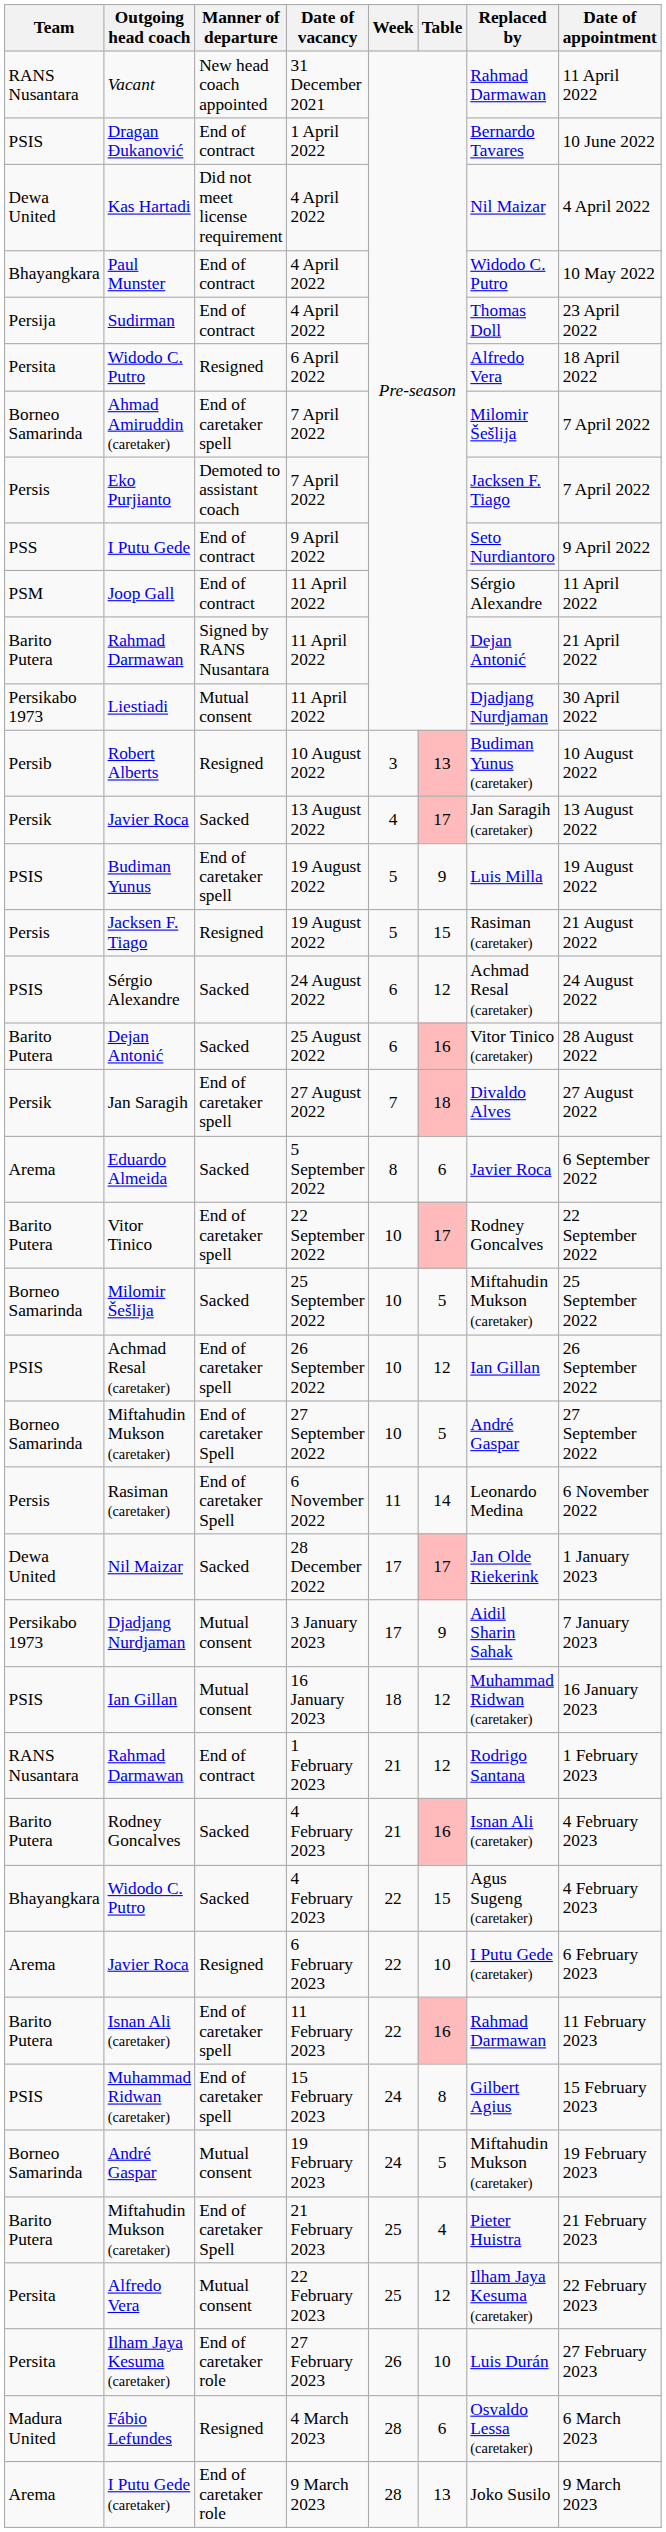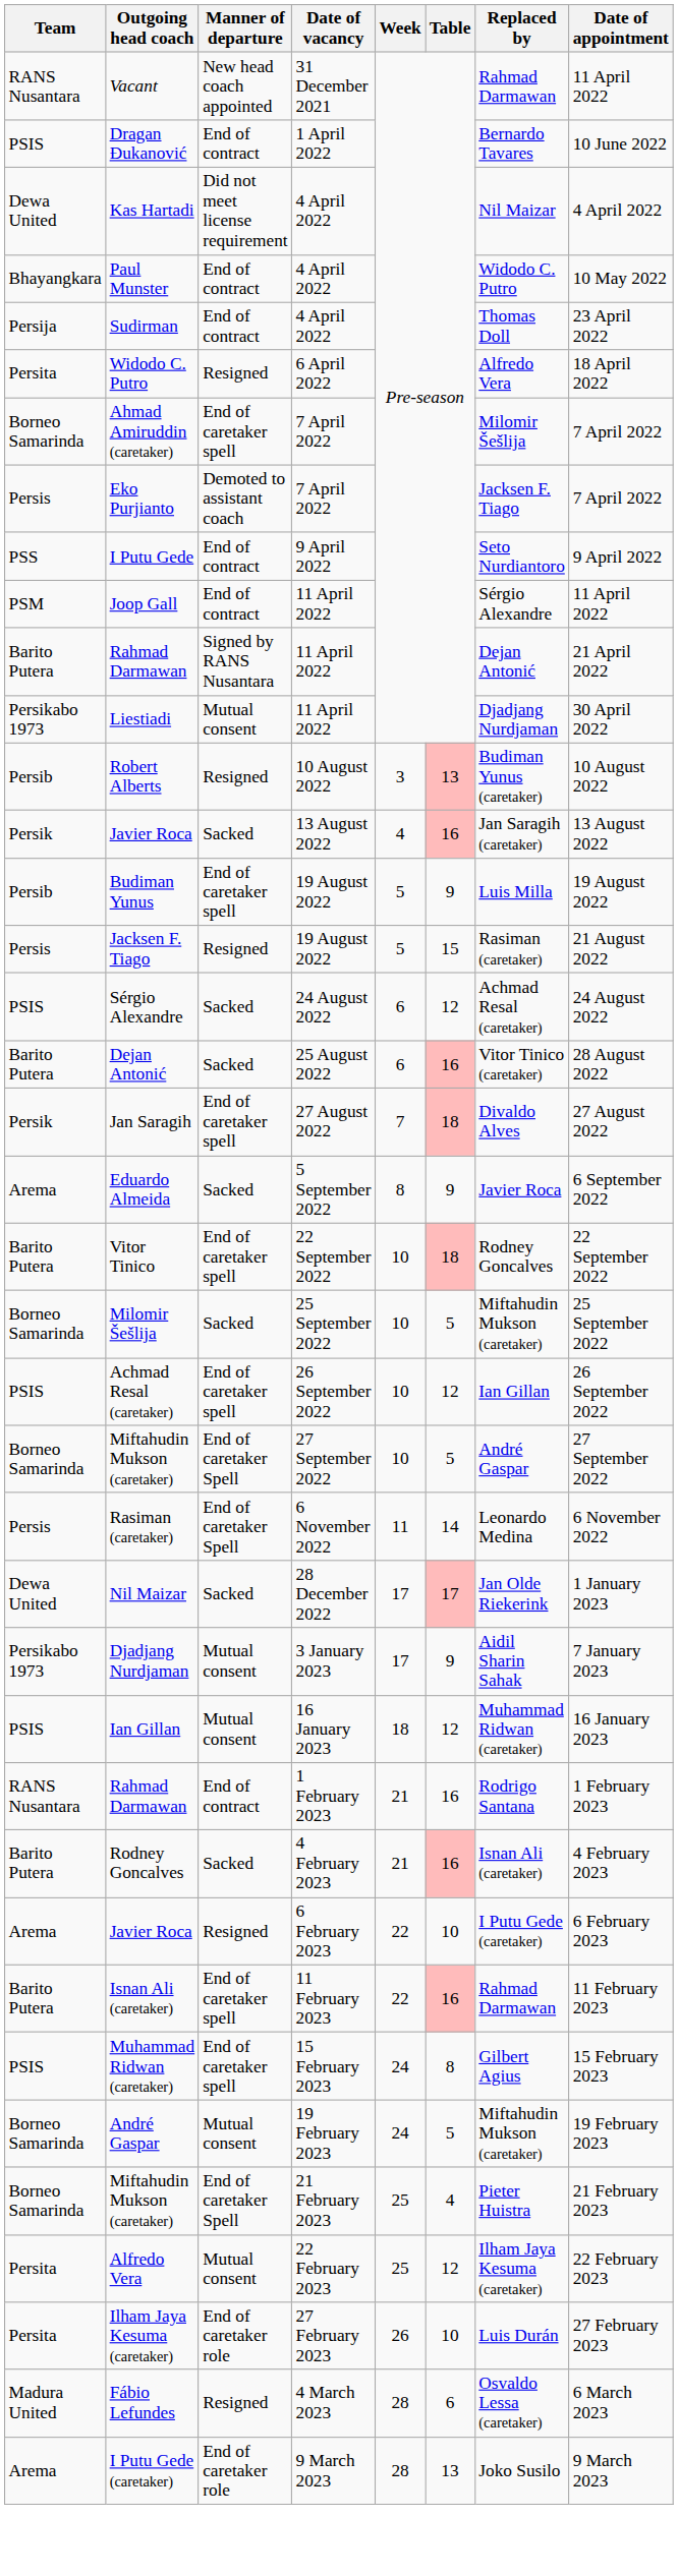 <table class="wikitable sortable">
 <tr>
 <th>Team</th>
 <th>Outgoing head coach</th>
 <th>Manner of departure</th>
 <th>Date of vacancy</th>
 <th>Week</th>
 <th>Table</th>
 <th>Replaced by</th>
 <th>Date of appointment</th>
 </tr>
 <tr>
 <td>RANS Nusantara</td>
 <td><em>Vacant</em></td>
 <td>New head coach appointed</td>
 <td>31 December 2021</td>
 <td colspan="2" rowspan="12" style="text-align: center;"><em>Pre-season</em></td>
 <td> <a href='#'>Rahmad Darmawan</a></td>
 <td>11 April 2022</td>
 </tr>
 <tr>
 <td>PSIS</td>
 <td> <a href='#'>Dragan Đukanović</a></td>
 <td>End of contract</td>
 <td>1 April 2022</td>
 <td> <a href='#'>Bernardo Tavares</a></td>
 <td>10 June 2022</td>
 </tr>
 <tr>
 <td>Dewa United</td>
 <td> <a href='#'>Kas Hartadi</a></td>
 <td>Did not meet license requirement</td>
 <td>4 April 2022</td>
 <td> <a href='#'>Nil Maizar</a></td>
 <td>4 April 2022</td>
 </tr>
 <tr>
 <td>Bhayangkara</td>
 <td> <a href='#'>Paul Munster</a></td>
 <td>End of contract</td>
 <td>4 April 2022</td>
 <td> <a href='#'>Widodo C. Putro</a></td>
 <td>10 May 2022</td>
 </tr>
 <tr>
 <td>Persija</td>
 <td> <a href='#'>Sudirman</a></td>
 <td>End of contract</td>
 <td>4 April 2022</td>
 <td> <a href='#'>Thomas Doll</a></td>
 <td>23 April 2022</td>
 </tr>
 <tr>
 <td>Persita</td>
 <td> <a href='#'>Widodo C. Putro</a></td>
 <td>Resigned</td>
 <td>6 April 2022</td>
 <td> <a href='#'>Alfredo Vera</a></td>
 <td>18 April 2022</td>
 </tr>
 <tr>
 <td>Borneo Samarinda</td>
 <td> <a href='#'>Ahmad Amiruddin</a> <small>(caretaker)</small></td>
 <td>End of caretaker spell</td>
 <td>7 April 2022</td>
 <td> <a href='#'>Milomir Šešlija</a></td>
 <td>7 April 2022</td>
 </tr>
 <tr>
 <td>Persis</td>
 <td> <a href='#'>Eko Purjianto</a></td>
 <td>Demoted to assistant coach</td>
 <td>7 April 2022</td>
 <td> <a href='#'>Jacksen F. Tiago</a></td>
 <td>7 April 2022</td>
 </tr>
 <tr>
 <td>PSS</td>
 <td> <a href='#'>I Putu Gede</a></td>
 <td>End of contract</td>
 <td>9 April 2022</td>
 <td> <a href='#'>Seto Nurdiantoro</a></td>
 <td>9 April 2022</td>
 </tr>
 <tr>
 <td>PSM</td>
 <td> <a href='#'>Joop Gall</a></td>
 <td>End of contract</td>
 <td>11 April 2022</td>
 <td> Sérgio Alexandre</td>
 <td>11 April 2022</td>
 </tr>
 <tr>
 <td>Barito Putera</td>
 <td> <a href='#'>Rahmad Darmawan</a></td>
 <td>Signed by RANS Nusantara</td>
 <td>11 April 2022</td>
 <td> <a href='#'>Dejan Antonić</a></td>
 <td>21 April 2022</td>
 </tr>
 <tr>
 <td>Persikabo 1973</td>
 <td> <a href='#'>Liestiadi</a></td>
 <td>Mutual consent</td>
 <td>11 April 2022</td>
 <td> <a href='#'>Djadjang Nurdjaman</a></td>
 <td>30 April 2022</td>
 </tr>
 <tr>
 <td>Persib</td>
 <td> <a href='#'>Robert Alberts</a></td>
 <td>Resigned</td>
 <td>10 August 2022</td>
 <td style="text-align: center;">3</td>
 <td align="center" style="background-color: #FFBBBB;">13</td>
 <td> <a href='#'>Budiman Yunus</a> <small>(caretaker)</small></td>
 <td>10 August 2022</td>
 </tr>
 <tr>
 <td>Persik</td>
 <td> <a href='#'>Javier Roca</a></td>
 <td>Sacked</td>
 <td>13 August 2022</td>
 <td style="text-align: center;">4</td>
-<td align="center" style="background-color: #FFBBBB;">17</td>
+<td align="center" style="background-color: #FFBBBB;">16</td>
 <td> Jan Saragih <small>(caretaker)</small></td>
 <td>13 August 2022</td>
 </tr>
 <tr>
-<td>PSIS</td>
+<td>Persib</td>
 <td> <a href='#'>Budiman Yunus</a></td>
 <td>End of caretaker spell</td>
 <td>19 August 2022</td>
 <td style="text-align: center;">5</td>
 <td style="text-align: center;">9</td>
 <td> <a href='#'>Luis Milla</a></td>
 <td>19 August 2022</td>
 </tr>
 <tr>
 <td>Persis</td>
 <td> <a href='#'>Jacksen F. Tiago</a></td>
 <td>Resigned</td>
 <td>19 August 2022</td>
 <td style="text-align: center;">5</td>
 <td style="text-align: center;">15</td>
 <td> Rasiman <small>(caretaker)</small></td>
 <td>21 August 2022 </td>
 </tr>
 <tr>
 <td>PSIS</td>
 <td> Sérgio Alexandre</td>
 <td>Sacked</td>
 <td>24 August 2022</td>
 <td style="text-align: center;">6</td>
 <td style="text-align: center;">12</td>
 <td> Achmad Resal <small>(caretaker)</small></td>
 <td>24 August 2022</td>
 </tr>
 <tr>
 <td>Barito Putera</td>
 <td> <a href='#'>Dejan Antonić</a></td>
 <td>Sacked</td>
 <td>25 August 2022</td>
 <td style="text-align: center;">6</td>
 <td align="center" style="background-color: #FFBBBB;">16</td>
 <td> Vitor Tinico <small>(caretaker)</small></td>
 <td>28 August 2022</td>
 </tr>
 <tr>
 <td>Persik</td>
 <td> Jan Saragih</td>
 <td>End of caretaker spell</td>
 <td>27 August 2022</td>
 <td style="text-align: center;">7</td>
 <td align="center" style="background-color: #FFBBBB;">18</td>
 <td> <a href='#'>Divaldo Alves</a></td>
 <td>27 August 2022</td>
 </tr>
 <tr>
 <td>Arema</td>
 <td> <a href='#'>Eduardo Almeida</a></td>
 <td>Sacked</td>
 <td>5 September 2022</td>
 <td style="text-align: center;">8</td>
-<td align="center">6</td>
+<td align="center">9</td>
 <td> <a href='#'>Javier Roca</a></td>
 <td>6 September 2022</td>
 </tr>
 <tr>
 <td>Barito Putera</td>
 <td> Vitor Tinico</td>
 <td>End of caretaker spell</td>
 <td>22 September 2022</td>
 <td style="text-align: center;">10</td>
-<td align="center" style="background-color: #FFBBBB;">17</td>
+<td align="center" style="background-color: #FFBBBB;">18</td>
 <td> Rodney Goncalves</td>
 <td>22 September 2022</td>
 </tr>
 <tr>
 <td>Borneo Samarinda</td>
 <td> <a href='#'>Milomir Šešlija</a></td>
 <td>Sacked</td>
 <td>25 September 2022</td>
 <td style="text-align: center;">10</td>
 <td align="center">5</td>
 <td> Miftahudin Mukson <small>(caretaker)</small></td>
 <td>25 September 2022</td>
 </tr>
 <tr>
 <td>PSIS</td>
 <td> Achmad Resal <small>(caretaker)</small></td>
 <td>End of caretaker spell</td>
 <td>26 September 2022</td>
 <td style="text-align: center;">10</td>
 <td align="center">12</td>
 <td> <a href='#'>Ian Gillan</a></td>
 <td>26 September 2022</td>
 </tr>
 <tr>
 <td>Borneo Samarinda</td>
 <td> Miftahudin Mukson <small>(caretaker)</small></td>
 <td>End of caretaker Spell</td>
 <td>27 September 2022</td>
 <td style="text-align: center;">10</td>
 <td align="center">5</td>
 <td> <a href='#'>André Gaspar</a></td>
 <td>27 September 2022</td>
 </tr>
 <tr>
 <td>Persis</td>
 <td> Rasiman <small>(caretaker)</small></td>
 <td>End of caretaker Spell</td>
 <td>6 November 2022</td>
 <td style="text-align: center;">11</td>
 <td align="center">14</td>
 <td> Leonardo Medina</td>
 <td>6 November 2022</td>
 </tr>
 <tr>
 <td>Dewa United</td>
 <td> <a href='#'>Nil Maizar</a></td>
 <td>Sacked</td>
 <td>28 December 2022</td>
 <td style="text-align: center;">17</td>
 <td align="center" style="background-color: #FFBBBB;">17</td>
 <td> <a href='#'>Jan Olde Riekerink</a></td>
 <td>1 January 2023</td>
 </tr>
 <tr>
 <td>Persikabo 1973</td>
 <td> <a href='#'>Djadjang Nurdjaman</a></td>
 <td>Mutual consent</td>
 <td>3 January 2023</td>
 <td style="text-align: center;">17</td>
 <td align="center">9</td>
 <td> <a href='#'>Aidil Sharin Sahak</a></td>
 <td>7 January 2023</td>
 </tr>
 <tr>
 <td>PSIS</td>
 <td> <a href='#'>Ian Gillan</a></td>
 <td>Mutual consent</td>
 <td>16 January 2023</td>
 <td style="text-align: center;">18</td>
 <td align="center">12</td>
 <td> <a href='#'>Muhammad Ridwan</a> <small>(caretaker)</small></td>
 <td>16 January 2023</td>
 </tr>
 <tr>
 <td>RANS Nusantara</td>
 <td> <a href='#'>Rahmad Darmawan</a></td>
 <td>End of contract</td>
 <td>1 February 2023</td>
 <td style="text-align: center;">21</td>
-<td align="center">12</td>
+<td align="center">16</td>
 <td> <a href='#'>Rodrigo Santana</a></td>
 <td>1 February 2023</td>
 </tr>
 <tr>
 <td>Barito Putera</td>
 <td> Rodney Goncalves</td>
 <td>Sacked</td>
 <td>4 February 2023</td>
 <td style="text-align: center;">21</td>
 <td align="center" style="background-color: #FFBBBB;">16</td>
 <td> <a href='#'>Isnan Ali</a> <small>(caretaker)</small></td>
-<td>4 February 2023</td>
-</tr>
-<tr>
-<td>Bhayangkara</td>
-<td> <a href='#'>Widodo C. Putro</a></td>
-<td>Sacked</td>
-<td>4 February 2023</td>
-<td style="text-align: center;">22</td>
-<td align="center">15</td>
-<td> Agus Sugeng <small>(caretaker)</small></td>
 <td>4 February 2023</td>
 </tr>
 <tr>
 <td>Arema</td>
 <td> <a href='#'>Javier Roca</a></td>
 <td>Resigned</td>
 <td>6 February 2023</td>
 <td style="text-align: center;">22</td>
 <td align="center">10</td>
 <td> <a href='#'>I Putu Gede</a> <small>(caretaker)</small></td>
 <td>6 February 2023</td>
 </tr>
 <tr>
 <td>Barito Putera</td>
 <td> <a href='#'>Isnan Ali</a> <small>(caretaker)</small></td>
 <td>End of caretaker spell</td>
 <td>11 February 2023</td>
 <td style="text-align: center;">22</td>
 <td align="center" style="background-color: #FFBBBB;">16</td>
 <td> <a href='#'>Rahmad Darmawan</a></td>
 <td>11 February 2023</td>
 </tr>
 <tr>
 <td>PSIS</td>
 <td> <a href='#'>Muhammad Ridwan</a> <small>(caretaker)</small></td>
 <td>End of caretaker spell</td>
 <td>15 February 2023</td>
 <td style="text-align: center;">24</td>
 <td align="center">8</td>
 <td> <a href='#'>Gilbert Agius</a></td>
 <td>15 February 2023</td>
 </tr>
 <tr>
 <td>Borneo Samarinda</td>
 <td> <a href='#'>André Gaspar</a></td>
 <td>Mutual consent</td>
 <td>19 February 2023</td>
 <td style="text-align: center;">24</td>
 <td align="center">5</td>
 <td> Miftahudin Mukson <small>(caretaker)</small></td>
 <td>19 February 2023</td>
 </tr>
 <tr>
-<td>Barito Putera</td>
+<td>Borneo Samarinda</td>
 <td> Miftahudin Mukson <small>(caretaker)</small></td>
 <td>End of caretaker Spell</td>
 <td>21 February 2023</td>
 <td style="text-align: center;">25</td>
 <td align="center">4</td>
 <td> <a href='#'>Pieter Huistra</a></td>
 <td>21 February 2023</td>
 </tr>
 <tr>
 <td>Persita</td>
 <td> <a href='#'>Alfredo Vera</a></td>
 <td>Mutual consent</td>
 <td>22 February 2023</td>
 <td style="text-align: center;">25</td>
 <td align="center">12</td>
 <td> <a href='#'>Ilham Jaya Kesuma</a> <small>(caretaker)</small></td>
 <td>22 February 2023</td>
 </tr>
 <tr>
 <td>Persita</td>
 <td> <a href='#'>Ilham Jaya Kesuma</a> <small>(caretaker)</small></td>
 <td>End of caretaker role</td>
 <td>27 February 2023</td>
 <td style="text-align: center;">26</td>
 <td align="center">10</td>
 <td> <a href='#'>Luis Durán</a></td>
 <td>27 February 2023</td>
 </tr>
 <tr>
 <td>Madura United</td>
 <td> <a href='#'>Fábio Lefundes</a></td>
 <td>Resigned</td>
 <td>4 March 2023</td>
 <td style="text-align: center;">28</td>
 <td align="center">6</td>
 <td> <a href='#'>Osvaldo Lessa</a> <small>(caretaker)</small></td>
 <td>6 March 2023</td>
 </tr>
 <tr>
 <td>Arema</td>
 <td> <a href='#'>I Putu Gede</a> <small>(caretaker)</small></td>
 <td>End of caretaker role</td>
 <td>9 March 2023</td>
 <td style="text-align: center;">28</td>
 <td align="center">13</td>
 <td> Joko Susilo</td>
 <td>9 March 2023</td>
 </tr>
 </table>
